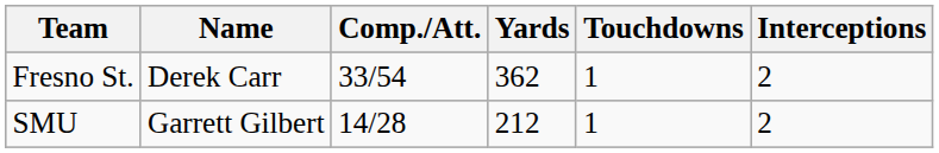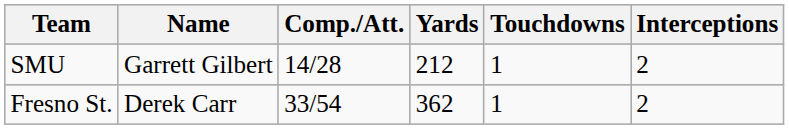 <table class="wikitable sortable">
 <tr>
 <th>Team</th>
 <th>Name</th>
 <th>Comp./Att.</th>
 <th>Yards</th>
 <th>Touchdowns</th>
 <th>Interceptions</th>
 </tr>
 <tr>
+<td>SMU</td>
+<td>Garrett Gilbert</td>
+<td>14/28</td>
+<td>212</td>
+<td>1</td>
+<td>2</td>
+</tr>
+<tr>
 <td>Fresno St.</td>
 <td>Derek Carr</td>
 <td>33/54</td>
 <td>362</td>
 <td>1</td>
 <td>2</td>
 </tr>
-<tr>
-<td>SMU</td>
-<td>Garrett Gilbert</td>
-<td>14/28</td>
-<td>212</td>
-<td>1</td>
-<td>2</td>
-</tr>
 </table>
